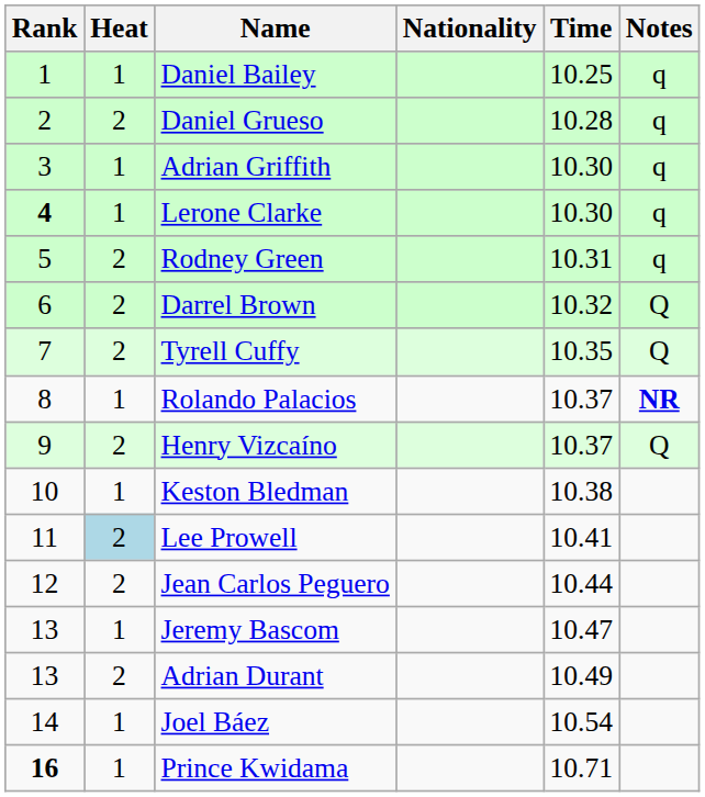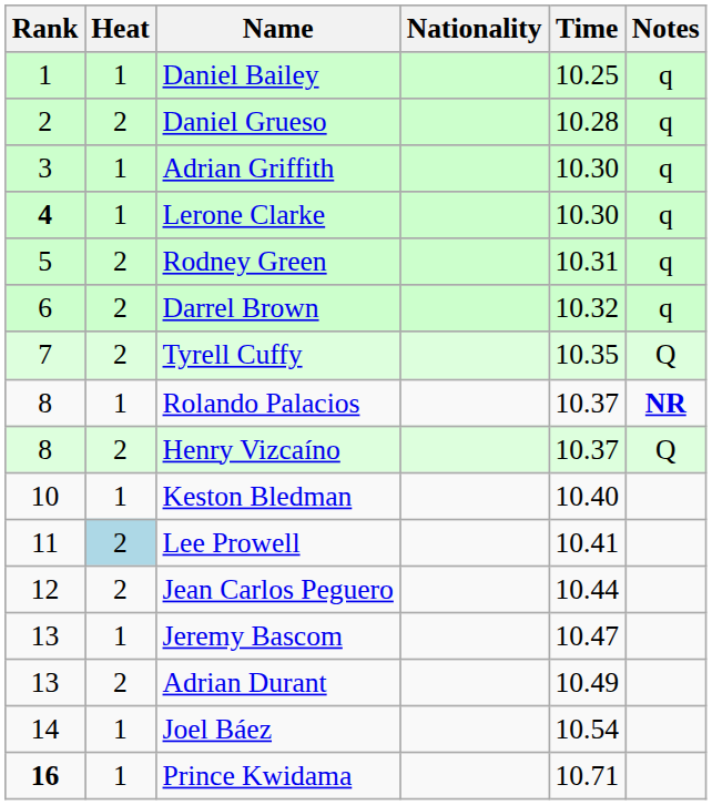 <table class="wikitable sortable" style="text-align:center; font-size:95%">
 <tr>
 <th>Rank</th>
 <th>Heat</th>
 <th>Name</th>
 <th>Nationality</th>
 <th>Time</th>
 <th>Notes</th>
 </tr>
 <tr bgcolor=ccffcc>
 <td>1</td>
 <td>1</td>
 <td align=left><a href='#'>Daniel Bailey</a></td>
 <td align=left></td>
 <td>10.25</td>
 <td>q</td>
 </tr>
 <tr bgcolor=ccffcc>
 <td>2</td>
 <td>2</td>
 <td align=left><a href='#'>Daniel Grueso</a></td>
 <td align=left></td>
 <td>10.28</td>
 <td>q</td>
 </tr>
 <tr bgcolor=ccffcc>
 <td>3</td>
 <td>1</td>
 <td align=left><a href='#'>Adrian Griffith</a></td>
 <td align=left></td>
 <td>10.30</td>
 <td>q</td>
 </tr>
 <tr bgcolor=ccffcc>
 <td><strong>4</strong></td>
 <td>1</td>
 <td align=left><a href='#'>Lerone Clarke</a></td>
 <td align=left></td>
 <td>10.30</td>
 <td>q</td>
 </tr>
 <tr bgcolor=ccffcc>
 <td>5</td>
 <td>2</td>
 <td align=left><a href='#'>Rodney Green</a></td>
 <td align=left></td>
 <td>10.31</td>
 <td>q</td>
 </tr>
 <tr bgcolor=ccffcc>
 <td>6</td>
 <td>2</td>
 <td align=left><a href='#'>Darrel Brown</a></td>
 <td align=left></td>
 <td>10.32</td>
-<td>Q</td>
+<td>q</td>
 </tr>
 <tr bgcolor=ddffdd>
 <td>7</td>
 <td>2</td>
 <td align=left><a href='#'>Tyrell Cuffy</a></td>
 <td align=left></td>
 <td>10.35</td>
 <td>Q</td>
 </tr>
 <tr>
 <td>8</td>
 <td>1</td>
 <td align=left><a href='#'>Rolando Palacios</a></td>
 <td align=left></td>
 <td>10.37</td>
 <td><strong><a href='#'>NR</a></strong></td>
 </tr>
 <tr bgcolor=ddffdd>
-<td>9</td>
+<td>8</td>
 <td>2</td>
 <td align=left><a href='#'>Henry Vizcaíno</a></td>
 <td align=left></td>
 <td>10.37</td>
 <td>Q</td>
 </tr>
 <tr>
 <td>10</td>
 <td>1</td>
 <td align=left><a href='#'>Keston Bledman</a></td>
 <td align=left></td>
-<td>10.38</td>
+<td>10.40</td>
 <td></td>
 </tr>
 <tr>
 <td>11</td>
 <td style="background: lightblue;">2</td>
 <td align=left><a href='#'>Lee Prowell</a></td>
 <td align=left></td>
 <td>10.41</td>
 <td></td>
 </tr>
 <tr>
 <td>12</td>
 <td>2</td>
 <td align=left><a href='#'>Jean Carlos Peguero</a></td>
 <td align=left></td>
 <td>10.44</td>
 <td></td>
 </tr>
 <tr>
 <td>13</td>
 <td>1</td>
 <td align=left><a href='#'>Jeremy Bascom</a></td>
 <td align=left></td>
 <td>10.47</td>
 <td></td>
 </tr>
 <tr>
 <td>13</td>
 <td>2</td>
 <td align=left><a href='#'>Adrian Durant</a></td>
 <td align=left></td>
 <td>10.49</td>
 <td></td>
 </tr>
 <tr>
 <td>14</td>
 <td>1</td>
 <td align=left><a href='#'>Joel Báez</a></td>
 <td align=left></td>
 <td>10.54</td>
 <td></td>
 </tr>
 <tr>
 <td><strong>16</strong></td>
 <td>1</td>
 <td align=left><a href='#'>Prince Kwidama</a></td>
 <td align=left></td>
 <td>10.71</td>
 <td></td>
 </tr>
 </table>
